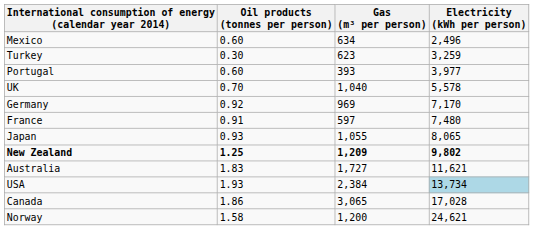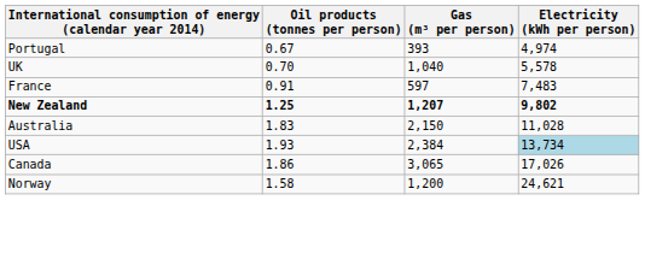 <table class="wikitable sortable">
 <tr>
 <th>International consumption of energy <br> (calendar year 2014)</th>
 <th>Oil products <br> (tonnes per person)</th>
 <th>Gas <br> (m³ per person)</th>
 <th>Electricity <br> (kWh per person)</th>
 </tr>
 <tr>
-<td>Mexico</td>
-<td>0.60</td>
-<td>634</td>
-<td>2,496</td>
-</tr>
-<tr>
-<td>Turkey</td>
-<td>0.30</td>
-<td>623</td>
-<td>3,259</td>
-</tr>
-<tr>
 <td>Portugal</td>
-<td>0.60</td>
+<td>0.67</td>
 <td>393</td>
-<td>3,977</td>
+<td>4,974</td>
 </tr>
 <tr>
 <td>UK</td>
 <td>0.70</td>
 <td>1,040</td>
 <td>5,578</td>
 </tr>
 <tr>
-<td>Germany</td>
-<td>0.92</td>
-<td>969</td>
-<td>7,170</td>
-</tr>
-<tr>
 <td>France</td>
 <td>0.91</td>
 <td>597</td>
-<td>7,480</td>
-</tr>
-<tr>
-<td>Japan</td>
-<td>0.93</td>
-<td>1,055</td>
-<td>8,065</td>
+<td>7,483</td>
 </tr>
 <tr>
 <td><strong>New Zealand</strong></td>
 <td><strong>1.25</strong></td>
-<td><strong>1,209</strong></td>
+<td><strong>1,207</strong></td>
 <td><strong>9,802</strong></td>
 </tr>
 <tr>
 <td>Australia</td>
 <td>1.83</td>
-<td>1,727</td>
-<td>11,621</td>
+<td>2,150</td>
+<td>11,028</td>
 </tr>
 <tr>
 <td>USA</td>
 <td>1.93</td>
 <td>2,384</td>
 <td style="background: lightblue;">13,734</td>
 </tr>
 <tr>
 <td>Canada</td>
 <td>1.86</td>
 <td>3,065</td>
-<td>17,028</td>
+<td>17,026</td>
 </tr>
 <tr>
 <td>Norway</td>
 <td>1.58</td>
 <td>1,200</td>
 <td>24,621</td>
 </tr>
 </table>
